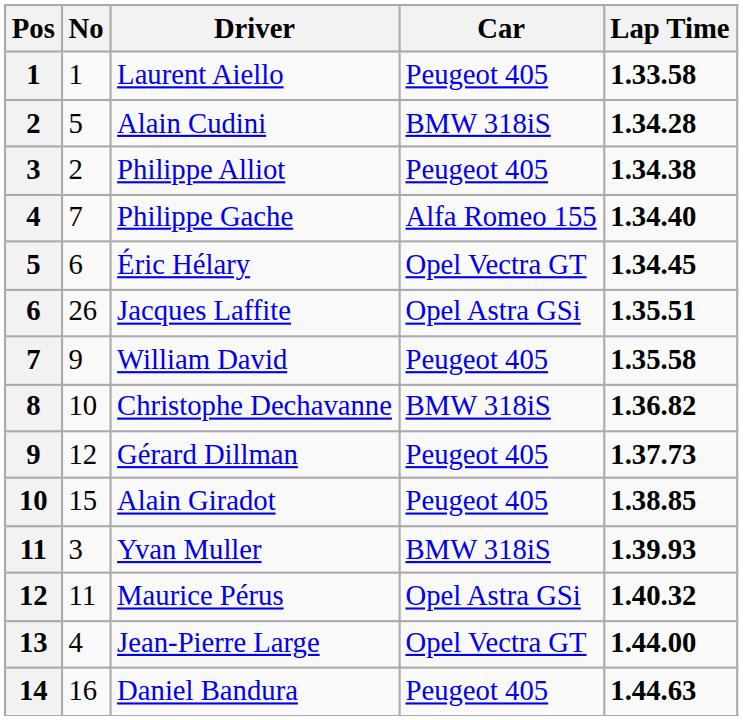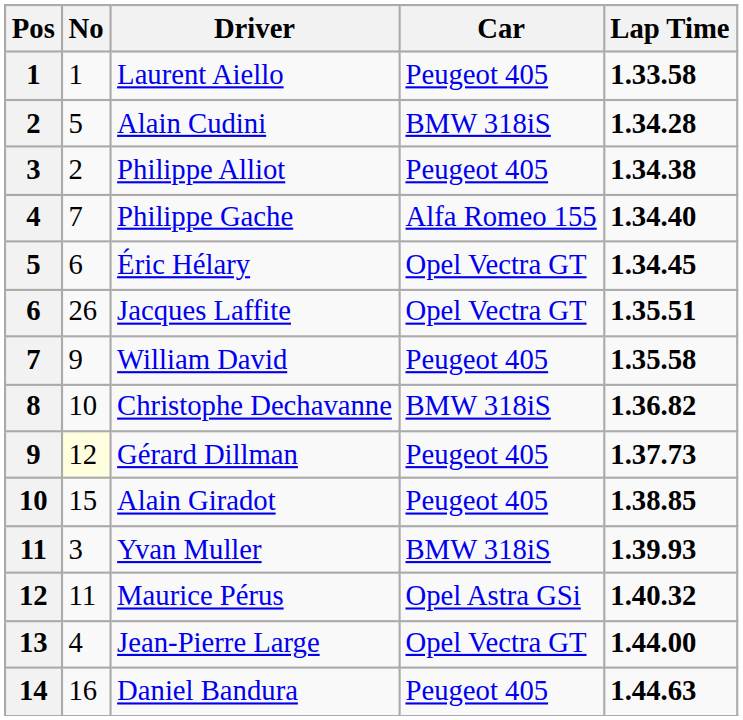 <table class="wikitable" style="font-size: 85%;">
 <tr>
 <th>Pos</th>
 <th>No</th>
 <th>Driver</th>
 <th>Car</th>
 <th>Lap Time</th>
 </tr>
 <tr>
 <th>1</th>
 <td>1</td>
 <td> <a href='#'>Laurent Aiello</a></td>
 <td><a href='#'>Peugeot 405</a></td>
 <td><strong>1.33.58</strong></td>
 </tr>
 <tr>
 <th>2</th>
 <td>5</td>
 <td> <a href='#'>Alain Cudini</a></td>
 <td><a href='#'>BMW 318iS</a></td>
 <td><strong>1.34.28</strong></td>
 </tr>
 <tr>
 <th>3</th>
 <td>2</td>
 <td> <a href='#'>Philippe Alliot</a></td>
 <td><a href='#'>Peugeot 405</a></td>
 <td><strong>1.34.38</strong></td>
 </tr>
 <tr>
 <th>4</th>
 <td>7</td>
 <td> <a href='#'>Philippe Gache</a></td>
 <td><a href='#'>Alfa Romeo 155</a></td>
 <td><strong>1.34.40</strong></td>
 </tr>
 <tr>
 <th>5</th>
 <td>6</td>
 <td> <a href='#'>Éric Hélary</a></td>
 <td><a href='#'> Opel Vectra GT</a></td>
 <td><strong>1.34.45</strong></td>
 </tr>
 <tr>
 <th>6</th>
 <td>26</td>
 <td> <a href='#'>Jacques Laffite</a></td>
-<td><a href='#'>Opel Astra GSi</a></td>
+<td><a href='#'> Opel Vectra GT</a></td>
 <td><strong>1.35.51</strong></td>
 </tr>
 <tr>
 <th>7</th>
 <td>9</td>
 <td> <a href='#'>William David</a></td>
 <td><a href='#'>Peugeot 405</a></td>
 <td><strong>1.35.58</strong></td>
 </tr>
 <tr>
 <th>8</th>
 <td>10</td>
 <td> <a href='#'>Christophe Dechavanne</a></td>
 <td><a href='#'>BMW 318iS</a></td>
 <td><strong>1.36.82</strong></td>
 </tr>
 <tr>
 <th>9</th>
-<td>12</td>
+<td style="background: lightyellow;">12</td>
 <td> <a href='#'>Gérard Dillman</a></td>
 <td><a href='#'>Peugeot 405</a></td>
 <td><strong>1.37.73</strong></td>
 </tr>
 <tr>
 <th>10</th>
 <td>15</td>
 <td> <a href='#'>Alain Giradot</a></td>
 <td><a href='#'>Peugeot 405</a></td>
 <td><strong>1.38.85</strong></td>
 </tr>
 <tr>
 <th>11</th>
 <td>3</td>
 <td> <a href='#'>Yvan Muller</a></td>
 <td><a href='#'>BMW 318iS</a></td>
 <td><strong>1.39.93</strong></td>
 </tr>
 <tr>
 <th>12</th>
 <td>11</td>
 <td> <a href='#'>Maurice Pérus</a></td>
 <td><a href='#'>Opel Astra GSi</a></td>
 <td><strong>1.40.32</strong></td>
 </tr>
 <tr>
 <th>13</th>
 <td>4</td>
 <td> <a href='#'>Jean-Pierre Large</a></td>
 <td><a href='#'> Opel Vectra GT</a></td>
 <td><strong>1.44.00</strong></td>
 </tr>
 <tr>
 <th>14</th>
 <td>16</td>
 <td> <a href='#'>Daniel Bandura</a></td>
 <td><a href='#'>Peugeot 405</a></td>
 <td><strong>1.44.63</strong></td>
 </tr>
 <tr>
 </tr>
 </table>
